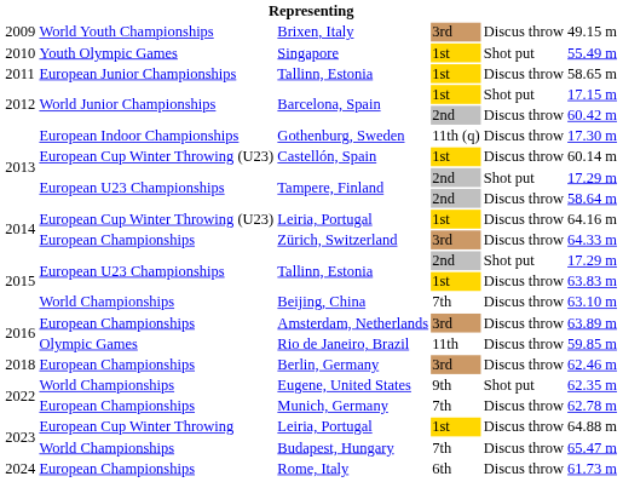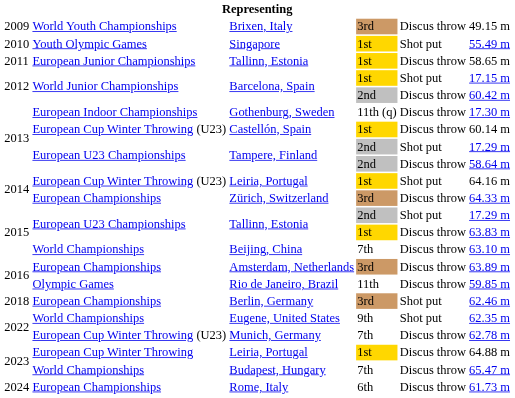 <table>
 <tr>
 <th colspan="6">Representing </th>
 </tr>
 <tr>
 <td>2009</td>
 <td><a href='#'>World Youth Championships</a></td>
 <td><a href='#'>Brixen, Italy</a></td>
 <td bgcolor=cc9966>3rd</td>
 <td>Discus throw</td>
 <td>49.15 m</td>
 </tr>
 <tr>
 <td>2010</td>
 <td><a href='#'>Youth Olympic Games</a></td>
 <td><a href='#'>Singapore</a></td>
 <td bgcolor=gold>1st</td>
 <td>Shot put</td>
 <td><a href='#'>55.49 m</a></td>
 </tr>
 <tr>
 <td>2011</td>
 <td><a href='#'>European Junior Championships</a></td>
 <td><a href='#'>Tallinn, Estonia</a></td>
 <td bgcolor=gold>1st</td>
 <td>Discus throw</td>
 <td>58.65 m</td>
 </tr>
 <tr>
 <td rowspan=2>2012</td>
 <td rowspan=2><a href='#'>World Junior Championships</a></td>
 <td rowspan=2><a href='#'>Barcelona, Spain</a></td>
 <td bgcolor=gold>1st</td>
 <td>Shot put</td>
 <td><a href='#'>17.15 m</a></td>
 </tr>
 <tr>
 <td bgcolor=silver>2nd</td>
 <td>Discus throw</td>
 <td><a href='#'>60.42 m</a></td>
 </tr>
 <tr>
 <td rowspan=4>2013</td>
 <td><a href='#'>European Indoor Championships</a></td>
 <td><a href='#'>Gothenburg, Sweden</a></td>
 <td>11th (q)</td>
 <td>Discus throw</td>
 <td><a href='#'>17.30 m</a></td>
 </tr>
 <tr>
 <td><a href='#'>European Cup Winter Throwing</a> (U23)</td>
 <td><a href='#'>Castellón, Spain</a></td>
 <td bgcolor=gold>1st</td>
 <td>Discus throw</td>
 <td>60.14 m</td>
 </tr>
 <tr>
 <td rowspan=2><a href='#'>European U23 Championships</a></td>
 <td rowspan=2><a href='#'>Tampere, Finland</a></td>
 <td bgcolor=silver>2nd</td>
 <td>Shot put</td>
 <td><a href='#'>17.29 m</a></td>
 </tr>
 <tr>
 <td bgcolor=silver>2nd</td>
 <td>Discus throw</td>
 <td><a href='#'>58.64 m</a></td>
 </tr>
 <tr>
 <td rowspan=2>2014</td>
 <td><a href='#'>European Cup Winter Throwing</a> (U23)</td>
 <td><a href='#'>Leiria, Portugal</a></td>
 <td bgcolor=gold>1st</td>
-<td>Discus throw</td>
+<td>Shot put</td>
 <td>64.16 m</td>
 </tr>
 <tr>
 <td><a href='#'>European Championships</a></td>
 <td><a href='#'>Zürich, Switzerland</a></td>
 <td bgcolor=cc9966>3rd</td>
 <td>Discus throw</td>
 <td><a href='#'>64.33 m</a></td>
 </tr>
 <tr>
 <td rowspan=3>2015</td>
 <td rowspan=2><a href='#'>European U23 Championships</a></td>
 <td rowspan=2><a href='#'>Tallinn, Estonia</a></td>
 <td bgcolor=silver>2nd</td>
 <td>Shot put</td>
 <td><a href='#'>17.29 m</a></td>
 </tr>
 <tr>
 <td bgcolor=gold>1st</td>
 <td>Discus throw</td>
 <td><a href='#'>63.83 m</a></td>
 </tr>
 <tr>
 <td><a href='#'>World Championships</a></td>
 <td><a href='#'>Beijing, China</a></td>
 <td>7th</td>
 <td>Discus throw</td>
 <td><a href='#'>63.10 m</a></td>
 </tr>
 <tr>
 <td rowspan=2>2016</td>
 <td><a href='#'>European Championships</a></td>
 <td><a href='#'>Amsterdam, Netherlands</a></td>
 <td bgcolor=cc9966>3rd</td>
 <td>Discus throw</td>
 <td><a href='#'>63.89 m</a></td>
 </tr>
 <tr>
 <td><a href='#'>Olympic Games</a></td>
 <td><a href='#'>Rio de Janeiro, Brazil</a></td>
 <td>11th</td>
 <td>Discus throw</td>
 <td><a href='#'>59.85 m</a></td>
 </tr>
 <tr>
 <td>2018</td>
 <td><a href='#'>European Championships</a></td>
 <td><a href='#'>Berlin, Germany</a></td>
 <td bgcolor=cc9966>3rd</td>
-<td>Discus throw</td>
+<td>Shot put</td>
 <td><a href='#'>62.46 m</a></td>
 </tr>
 <tr>
 <td rowspan=2>2022</td>
 <td><a href='#'>World Championships</a></td>
 <td><a href='#'>Eugene, United States</a></td>
 <td>9th</td>
 <td>Shot put</td>
 <td><a href='#'>62.35 m</a></td>
 </tr>
 <tr>
-<td><a href='#'>European Championships</a></td>
+<td><a href='#'>European Cup Winter Throwing</a> (U23)</td>
 <td><a href='#'>Munich, Germany</a></td>
 <td>7th</td>
 <td>Discus throw</td>
 <td><a href='#'>62.78 m</a></td>
 </tr>
 <tr>
 <td rowspan=2>2023</td>
 <td><a href='#'>European Cup Winter Throwing</a></td>
 <td><a href='#'>Leiria, Portugal</a></td>
 <td bgcolor=gold>1st</td>
 <td>Discus throw</td>
 <td>64.88 m</td>
 </tr>
 <tr>
 <td><a href='#'>World Championships</a></td>
 <td><a href='#'>Budapest, Hungary</a></td>
 <td>7th</td>
 <td>Discus throw</td>
 <td><a href='#'>65.47 m</a></td>
 </tr>
 <tr>
 <td>2024</td>
 <td><a href='#'>European Championships</a></td>
 <td><a href='#'>Rome, Italy</a></td>
 <td>6th</td>
 <td>Discus throw</td>
 <td><a href='#'>61.73 m</a></td>
 </tr>
 </table>
